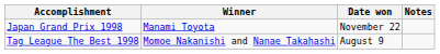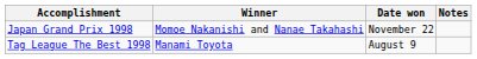 <table class="wikitable">
 <tr>
 <th>Accomplishment</th>
 <th>Winner</th>
 <th>Date won</th>
 <th>Notes</th>
 </tr>
 <tr>
 <td><a href='#'> Japan Grand Prix 1998</a></td>
-<td><a href='#'>Manami Toyota</a></td>
+<td><a href='#'>Momoe Nakanishi</a> and <a href='#'>Nanae Takahashi</a></td>
 <td>November 22</td>
 </tr>
 <tr>
 <td><a href='#'> Tag League The Best 1998</a></td>
-<td><a href='#'>Momoe Nakanishi</a> and <a href='#'>Nanae Takahashi</a></td>
+<td><a href='#'>Manami Toyota</a></td>
 <td>August 9</td>
 <td></td>
 </tr>
 </table>
